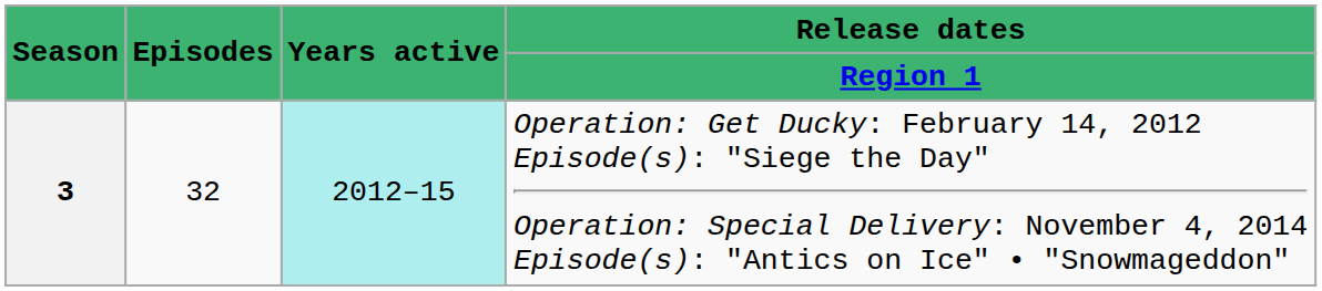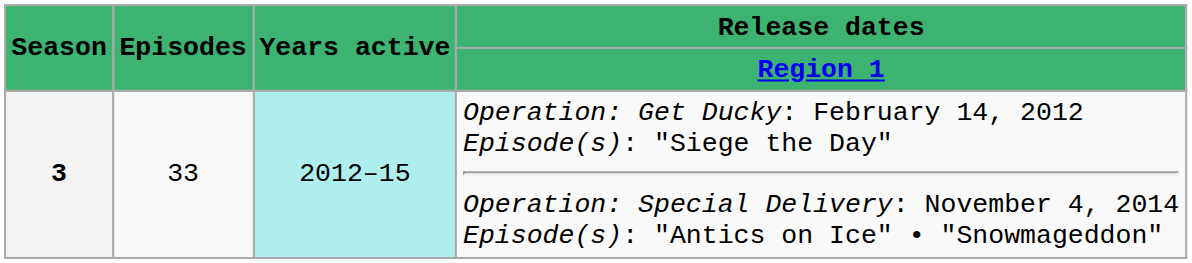 <table class="wikitable">
 <tr>
 <th rowspan=2 style="background:#3CB371">Season</th>
 <th rowspan=2 style="background:#3CB371">Episodes</th>
 <th rowspan=2 style="background:#3CB371">Years active</th>
 <th colspan=1 style="background:#3CB371">Release dates</th>
 </tr>
 <tr>
 <th style="background:#3CB371"><a href='#'>Region 1</a></th>
 </tr>
 <tr>
 <th>3</th>
-<td style="text-align: center">32</td>
+<td style="text-align: center">33</td>
 <td style="background: paleturquoise; text-align: center">2012–15</td>
 <td><em>Operation: Get Ducky</em>: February 14, 2012<br><em>Episode(s)</em>: "Siege the Day"<hr><em>Operation: Special Delivery</em>: November 4, 2014<br><em>Episode(s)</em>: "Antics on Ice" • "Snowmageddon"</td>
 </tr>
 </table>
